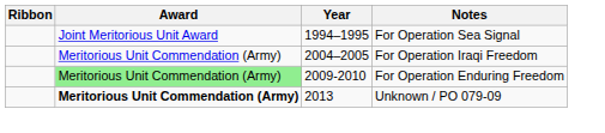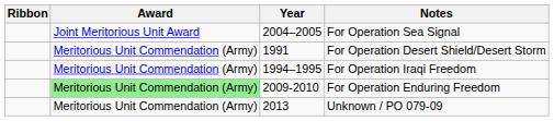 <table class="wikitable">
 <tr>
 <th>Ribbon</th>
 <th>Award</th>
 <th>Year</th>
 <th>Notes</th>
 </tr>
 <tr>
 <td></td>
 <td><a href='#'>Joint Meritorious Unit Award</a></td>
-<td>1994–1995</td>
+<td>2004–2005</td>
 <td>For Operation Sea Signal</td>
 </tr>
 <tr>
 <td></td>
 <td><a href='#'>Meritorious Unit Commendation</a> (Army)</td>
-<td>2004–2005</td>
+<td>1991</td>
+<td>For Operation Desert Shield/Desert Storm</td>
+</tr>
+<tr>
+<td></td>
+<td><a href='#'>Meritorious Unit Commendation</a> (Army)</td>
+<td>1994–1995</td>
 <td>For Operation Iraqi Freedom</td>
 </tr>
 <tr>
 <td></td>
 <td style="background: lightgreen;">Meritorious Unit Commendation (Army)</td>
 <td>2009-2010</td>
 <td>For Operation Enduring Freedom</td>
 </tr>
 <tr>
 <td></td>
-<td><strong>Meritorious Unit Commendation (Army)</strong></td>
+<td>Meritorious Unit Commendation (Army)</td>
 <td>2013</td>
 <td>Unknown / PO 079-09</td>
 </tr>
 </table>
